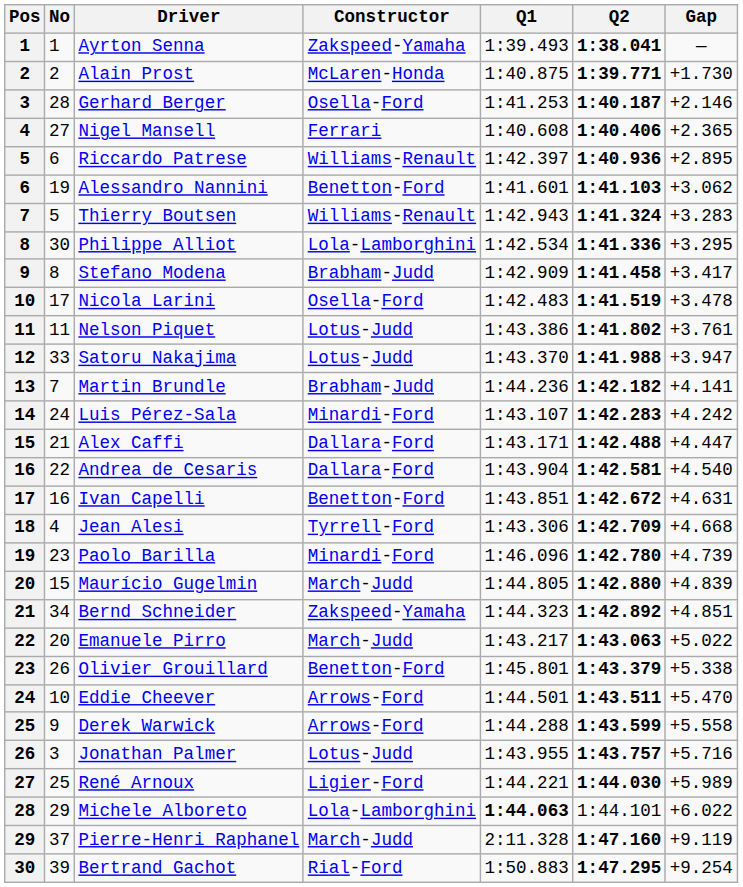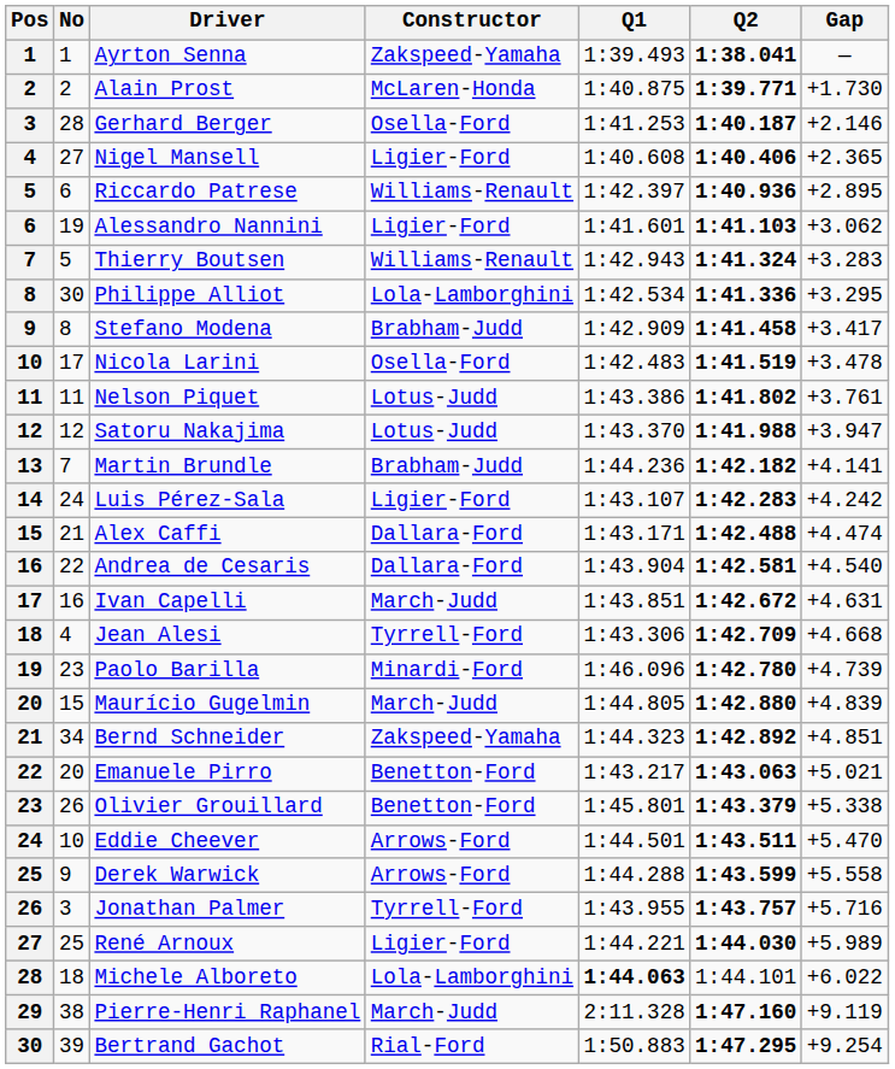 <table class="wikitable sortable" style="font-size: 95%;">
 <tr>
 <th>Pos</th>
 <th>No</th>
 <th>Driver</th>
 <th>Constructor</th>
 <th>Q1</th>
 <th>Q2</th>
 <th>Gap</th>
 </tr>
 <tr>
 <th>1</th>
 <td>1</td>
 <td> <a href='#'>Ayrton Senna</a></td>
 <td><a href='#'>Zakspeed</a>-<a href='#'>Yamaha</a></td>
 <td>1:39.493</td>
 <td><strong>1:38.041</strong></td>
 <td align="center">—</td>
 </tr>
 <tr>
 <th>2</th>
 <td>2</td>
 <td> <a href='#'>Alain Prost</a></td>
 <td><a href='#'>McLaren</a>-<a href='#'>Honda</a></td>
 <td>1:40.875</td>
 <td><strong>1:39.771</strong></td>
 <td>+1.730</td>
 </tr>
 <tr>
 <th>3</th>
 <td>28</td>
 <td> <a href='#'>Gerhard Berger</a></td>
 <td><a href='#'>Osella</a>-<a href='#'>Ford</a></td>
 <td>1:41.253</td>
 <td><strong>1:40.187</strong></td>
 <td>+2.146</td>
 </tr>
 <tr>
 <th>4</th>
 <td>27</td>
 <td> <a href='#'>Nigel Mansell</a></td>
-<td><a href='#'>Ferrari</a></td>
+<td><a href='#'>Ligier</a>-<a href='#'>Ford</a></td>
 <td>1:40.608</td>
 <td><strong>1:40.406</strong></td>
 <td>+2.365</td>
 </tr>
 <tr>
 <th>5</th>
 <td>6</td>
 <td> <a href='#'>Riccardo Patrese</a></td>
 <td><a href='#'>Williams</a>-<a href='#'>Renault</a></td>
 <td>1:42.397</td>
 <td><strong>1:40.936</strong></td>
 <td>+2.895</td>
 </tr>
 <tr>
 <th>6</th>
 <td>19</td>
 <td> <a href='#'>Alessandro Nannini</a></td>
-<td><a href='#'>Benetton</a>-<a href='#'>Ford</a></td>
+<td><a href='#'>Ligier</a>-<a href='#'>Ford</a></td>
 <td>1:41.601</td>
 <td><strong>1:41.103</strong></td>
 <td>+3.062</td>
 </tr>
 <tr>
 <th>7</th>
 <td>5</td>
 <td> <a href='#'>Thierry Boutsen</a></td>
 <td><a href='#'>Williams</a>-<a href='#'>Renault</a></td>
 <td>1:42.943</td>
 <td><strong>1:41.324</strong></td>
 <td>+3.283</td>
 </tr>
 <tr>
 <th>8</th>
 <td>30</td>
 <td> <a href='#'>Philippe Alliot</a></td>
 <td><a href='#'>Lola</a>-<a href='#'>Lamborghini</a></td>
 <td>1:42.534</td>
 <td><strong>1:41.336</strong></td>
 <td>+3.295</td>
 </tr>
 <tr>
 <th>9</th>
 <td>8</td>
 <td> <a href='#'>Stefano Modena</a></td>
 <td><a href='#'>Brabham</a>-<a href='#'>Judd</a></td>
 <td>1:42.909</td>
 <td><strong>1:41.458</strong></td>
 <td>+3.417</td>
 </tr>
 <tr>
 <th>10</th>
 <td>17</td>
 <td> <a href='#'>Nicola Larini</a></td>
 <td><a href='#'>Osella</a>-<a href='#'>Ford</a></td>
 <td>1:42.483</td>
 <td><strong>1:41.519</strong></td>
 <td>+3.478</td>
 </tr>
 <tr>
 <th>11</th>
 <td>11</td>
 <td> <a href='#'>Nelson Piquet</a></td>
 <td><a href='#'>Lotus</a>-<a href='#'>Judd</a></td>
 <td>1:43.386</td>
 <td><strong>1:41.802</strong></td>
 <td>+3.761</td>
 </tr>
 <tr>
 <th>12</th>
-<td>33</td>
+<td>12</td>
 <td> <a href='#'>Satoru Nakajima</a></td>
 <td><a href='#'>Lotus</a>-<a href='#'>Judd</a></td>
 <td>1:43.370</td>
 <td><strong>1:41.988</strong></td>
 <td>+3.947</td>
 </tr>
 <tr>
 <th>13</th>
 <td>7</td>
 <td> <a href='#'>Martin Brundle</a></td>
 <td><a href='#'>Brabham</a>-<a href='#'>Judd</a></td>
 <td>1:44.236</td>
 <td><strong>1:42.182</strong></td>
 <td>+4.141</td>
 </tr>
 <tr>
 <th>14</th>
 <td>24</td>
 <td> <a href='#'>Luis Pérez-Sala</a></td>
-<td><a href='#'>Minardi</a>-<a href='#'>Ford</a></td>
+<td><a href='#'>Ligier</a>-<a href='#'>Ford</a></td>
 <td>1:43.107</td>
 <td><strong>1:42.283</strong></td>
 <td>+4.242</td>
 </tr>
 <tr>
 <th>15</th>
 <td>21</td>
 <td> <a href='#'>Alex Caffi</a></td>
 <td><a href='#'>Dallara</a>-<a href='#'>Ford</a></td>
 <td>1:43.171</td>
 <td><strong>1:42.488</strong></td>
-<td>+4.447</td>
+<td>+4.474</td>
 </tr>
 <tr>
 <th>16</th>
 <td>22</td>
 <td> <a href='#'>Andrea de Cesaris</a></td>
 <td><a href='#'>Dallara</a>-<a href='#'>Ford</a></td>
 <td>1:43.904</td>
 <td><strong>1:42.581</strong></td>
 <td>+4.540</td>
 </tr>
 <tr>
 <th>17</th>
 <td>16</td>
 <td> <a href='#'>Ivan Capelli</a></td>
-<td><a href='#'>Benetton</a>-<a href='#'>Ford</a></td>
+<td><a href='#'>March</a>-<a href='#'>Judd</a></td>
 <td>1:43.851</td>
 <td><strong>1:42.672</strong></td>
 <td>+4.631</td>
 </tr>
 <tr>
 <th>18</th>
 <td>4</td>
 <td> <a href='#'>Jean Alesi</a></td>
 <td><a href='#'>Tyrrell</a>-<a href='#'>Ford</a></td>
 <td>1:43.306</td>
 <td><strong>1:42.709</strong></td>
 <td>+4.668</td>
 </tr>
 <tr>
 <th>19</th>
 <td>23</td>
 <td> <a href='#'>Paolo Barilla</a></td>
 <td><a href='#'>Minardi</a>-<a href='#'>Ford</a></td>
 <td>1:46.096</td>
 <td><strong>1:42.780</strong></td>
 <td>+4.739</td>
 </tr>
 <tr>
 <th>20</th>
 <td>15</td>
 <td> <a href='#'>Maurício Gugelmin</a></td>
 <td><a href='#'>March</a>-<a href='#'>Judd</a></td>
 <td>1:44.805</td>
 <td><strong>1:42.880</strong></td>
 <td>+4.839</td>
 </tr>
 <tr>
 <th>21</th>
 <td>34</td>
 <td> <a href='#'>Bernd Schneider</a></td>
 <td><a href='#'>Zakspeed</a>-<a href='#'>Yamaha</a></td>
 <td>1:44.323</td>
 <td><strong>1:42.892</strong></td>
 <td>+4.851</td>
 </tr>
 <tr>
 <th>22</th>
 <td>20</td>
 <td> <a href='#'>Emanuele Pirro</a></td>
-<td><a href='#'>March</a>-<a href='#'>Judd</a></td>
+<td><a href='#'>Benetton</a>-<a href='#'>Ford</a></td>
 <td>1:43.217</td>
 <td><strong>1:43.063</strong></td>
-<td>+5.022</td>
+<td>+5.021</td>
 </tr>
 <tr>
 <th>23</th>
 <td>26</td>
 <td> <a href='#'>Olivier Grouillard</a></td>
 <td><a href='#'>Benetton</a>-<a href='#'>Ford</a></td>
 <td>1:45.801</td>
 <td><strong>1:43.379</strong></td>
 <td>+5.338</td>
 </tr>
 <tr>
 <th>24</th>
 <td>10</td>
 <td> <a href='#'>Eddie Cheever</a></td>
 <td><a href='#'>Arrows</a>-<a href='#'>Ford</a></td>
 <td>1:44.501</td>
 <td><strong>1:43.511</strong></td>
 <td>+5.470</td>
 </tr>
 <tr>
 <th>25</th>
 <td>9</td>
 <td> <a href='#'>Derek Warwick</a></td>
 <td><a href='#'>Arrows</a>-<a href='#'>Ford</a></td>
 <td>1:44.288</td>
 <td><strong>1:43.599</strong></td>
 <td>+5.558</td>
 </tr>
 <tr>
 <th>26</th>
 <td>3</td>
 <td> <a href='#'>Jonathan Palmer</a></td>
-<td><a href='#'>Lotus</a>-<a href='#'>Judd</a></td>
+<td><a href='#'>Tyrrell</a>-<a href='#'>Ford</a></td>
 <td>1:43.955</td>
 <td><strong>1:43.757</strong></td>
 <td>+5.716</td>
 </tr>
 <tr>
 <th>27</th>
 <td>25</td>
 <td> <a href='#'>René Arnoux</a></td>
 <td><a href='#'>Ligier</a>-<a href='#'>Ford</a></td>
 <td>1:44.221</td>
 <td><strong>1:44.030</strong></td>
 <td>+5.989</td>
 </tr>
 <tr>
 <th>28</th>
-<td>29</td>
+<td>18</td>
 <td> <a href='#'>Michele Alboreto</a></td>
 <td><a href='#'>Lola</a>-<a href='#'>Lamborghini</a></td>
 <td><strong>1:44.063</strong></td>
 <td>1:44.101</td>
 <td>+6.022</td>
 </tr>
 <tr>
 <th>29</th>
-<td>37</td>
+<td>38</td>
 <td> <a href='#'>Pierre-Henri Raphanel</a></td>
 <td><a href='#'>March</a>-<a href='#'>Judd</a></td>
 <td>2:11.328</td>
 <td><strong>1:47.160</strong></td>
 <td>+9.119</td>
 </tr>
 <tr>
 <th>30</th>
 <td>39</td>
 <td> <a href='#'>Bertrand Gachot</a></td>
 <td><a href='#'>Rial</a>-<a href='#'>Ford</a></td>
 <td>1:50.883</td>
 <td><strong>1:47.295</strong></td>
 <td>+9.254</td>
 </tr>
 </table>
